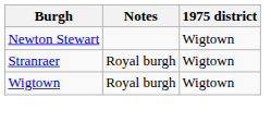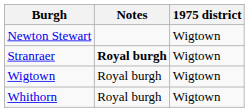 <table class="wikitable">
 <tr>
 <th>Burgh</th>
 <th>Notes</th>
 <th>1975 district</th>
 </tr>
 <tr>
 <td><a href='#'>Newton Stewart</a></td>
 <td></td>
 <td>Wigtown</td>
 </tr>
 <tr>
 <td><a href='#'>Stranraer</a></td>
-<td>Royal burgh</td>
+<td><strong>Royal burgh</strong></td>
 <td>Wigtown</td>
 </tr>
 <tr>
 <td><a href='#'>Wigtown</a></td>
 <td>Royal burgh</td>
 <td>Wigtown</td>
 </tr>
+<tr>
+<td><a href='#'>Whithorn</a></td>
+<td>Royal burgh</td>
+<td>Wigtown</td>
+</tr>
 </table>
